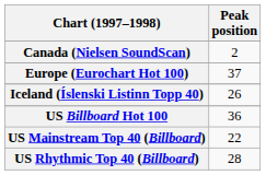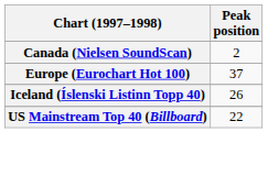 <table class="wikitable sortable plainrowheaders" style="text-align:center">
 <tr>
 <th>Chart (1997–1998)</th>
 <th>Peak<br>position</th>
 </tr>
 <tr>
 </tr>
 <tr>
 </tr>
 <tr>
 <th scope="row">Canada (<a href='#'>Nielsen SoundScan</a>)</th>
 <td>2</td>
 </tr>
 <tr>
 </tr>
 <tr>
 </tr>
 <tr>
 <th scope="row">Europe (<a href='#'>Eurochart Hot 100</a>)</th>
 <td>37</td>
 </tr>
 <tr>
 </tr>
 <tr>
 </tr>
 <tr>
 <th scope="row">Iceland (<a href='#'>Íslenski Listinn Topp 40</a>)</th>
 <td>26</td>
 </tr>
 <tr>
 </tr>
 <tr>
 </tr>
 <tr>
 </tr>
 <tr>
 </tr>
 <tr>
 </tr>
 <tr>
 </tr>
 <tr>
 </tr>
 <tr>
 </tr>
 <tr>
-<th scope="row">US <a href='#'><em>Billboard</em> Hot 100</a></th>
-<td>36</td>
-</tr>
-<tr>
 <th scope="row">US <a href='#'>Mainstream Top 40</a> (<em><a href='#'>Billboard</a></em>)</th>
 <td>22</td>
 </tr>
-<tr>
-<th scope="row">US <a href='#'>Rhythmic Top 40</a> (<em><a href='#'>Billboard</a></em>)</th>
-<td>28</td>
-</tr>
 </table>
